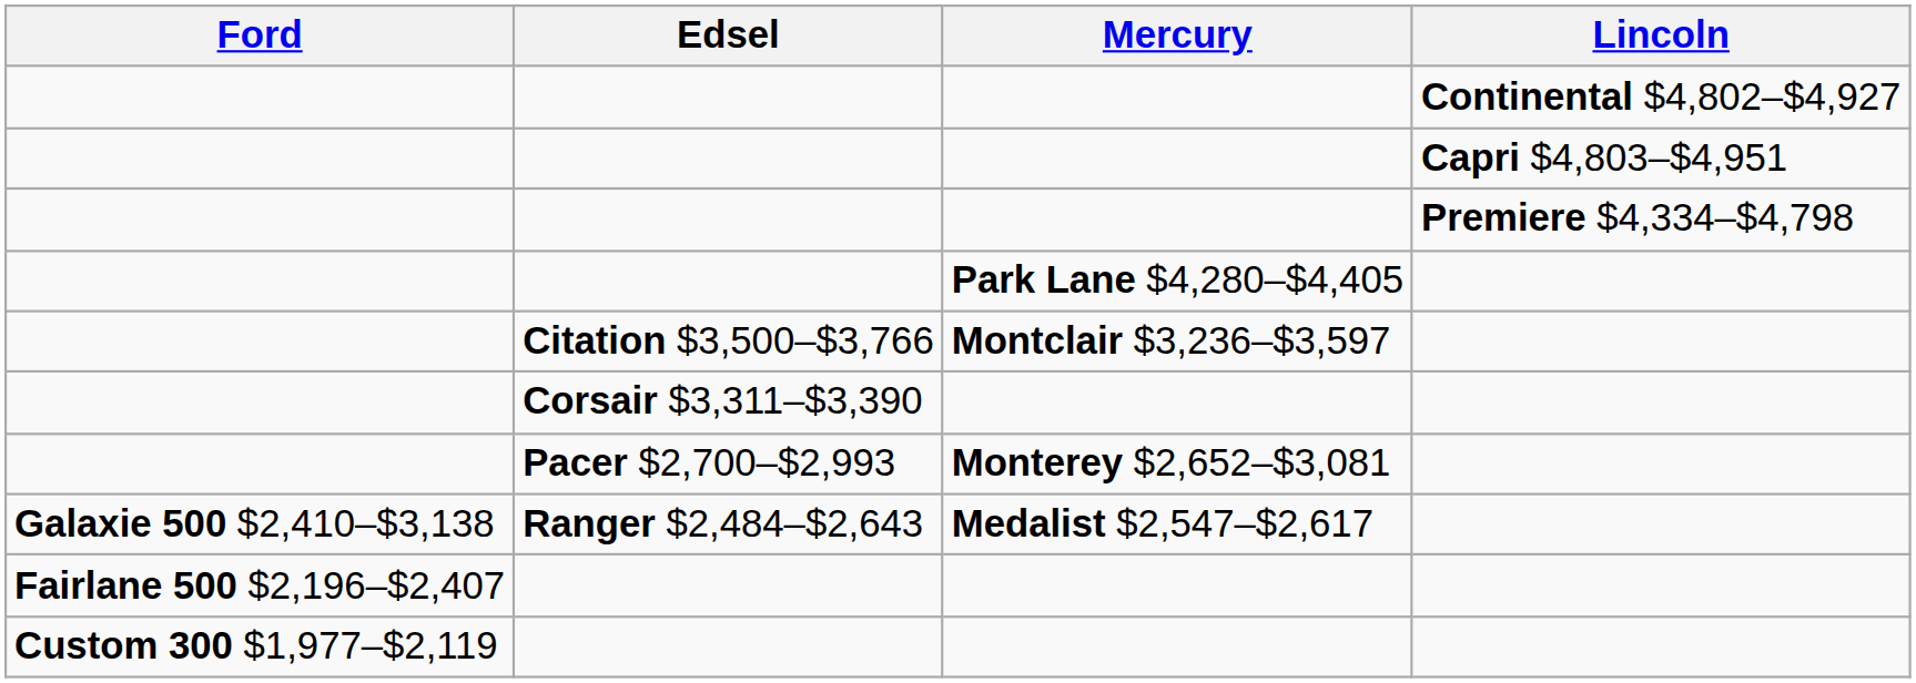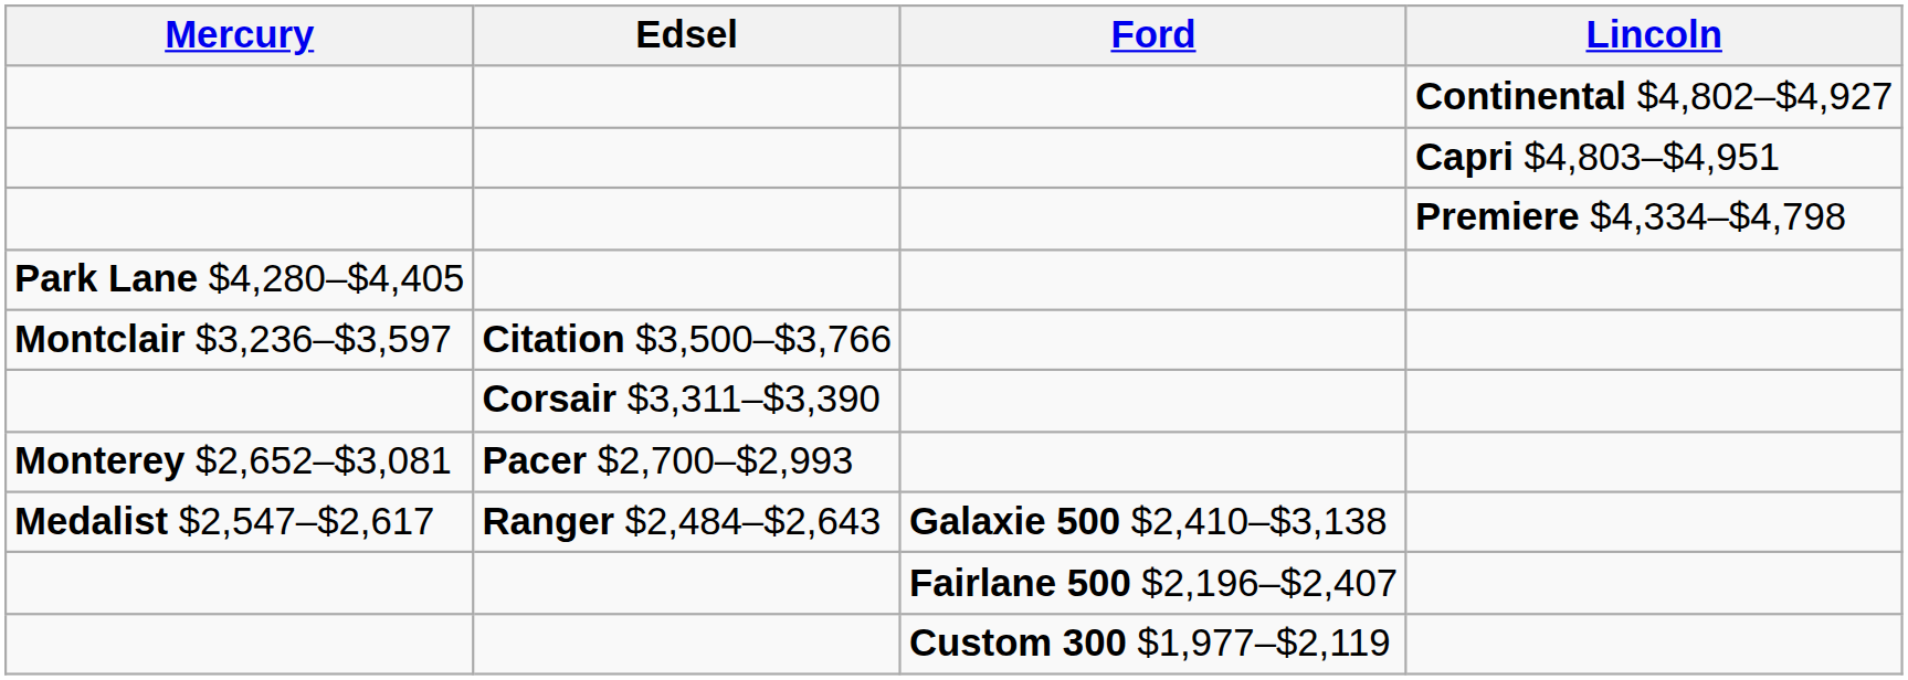 <table class="wikitable">
 <tr>
+<th><a href='#'>Mercury</a></th>
+<th>Edsel</th>
 <th><a href='#'>Ford</a></th>
-<th>Edsel</th>
-<th><a href='#'>Mercury</a></th>
 <th><a href='#'>Lincoln</a></th>
 </tr>
 <tr>
 <td></td>
 <td></td>
 <td></td>
 <td><strong>Continental</strong> $4,802–$4,927</td>
 </tr>
 <tr>
 <td></td>
 <td></td>
 <td></td>
 <td><strong>Capri</strong> $4,803–$4,951</td>
 </tr>
 <tr>
 <td></td>
 <td></td>
 <td></td>
 <td><strong>Premiere</strong> $4,334–$4,798</td>
 </tr>
 <tr>
+<td><strong>Park Lane</strong> $4,280–$4,405</td>
 <td></td>
 <td></td>
-<td><strong>Park Lane</strong> $4,280–$4,405</td>
 <td></td>
 </tr>
 <tr>
+<td><strong>Montclair</strong> $3,236–$3,597</td>
+<td><strong>Citation</strong> $3,500–$3,766</td>
 <td></td>
-<td><strong>Citation</strong> $3,500–$3,766</td>
-<td><strong>Montclair</strong> $3,236–$3,597</td>
 <td></td>
 </tr>
 <tr>
 <td></td>
 <td><strong>Corsair</strong> $3,311–$3,390</td>
 <td></td>
 <td></td>
 </tr>
 <tr>
-<td></td>
+<td><strong>Monterey</strong> $2,652–$3,081</td>
 <td><strong>Pacer</strong> $2,700–$2,993</td>
-<td><strong>Monterey</strong> $2,652–$3,081</td>
-<td></td>
-</tr>
-<tr>
-<td><strong>Galaxie 500</strong> $2,410–$3,138</td>
-<td><strong>Ranger</strong> $2,484–$2,643</td>
-<td><strong>Medalist</strong> $2,547–$2,617</td>
-<td></td>
-</tr>
-<tr>
-<td><strong>Fairlane 500</strong> $2,196–$2,407</td>
-<td></td>
 <td></td>
 <td></td>
 </tr>
 <tr>
-<td><strong>Custom 300</strong> $1,977–$2,119</td>
+<td><strong>Medalist</strong> $2,547–$2,617</td>
+<td><strong>Ranger</strong> $2,484–$2,643</td>
+<td><strong>Galaxie 500</strong> $2,410–$3,138</td>
+<td></td>
+</tr>
+<tr>
 <td></td>
 <td></td>
+<td><strong>Fairlane 500</strong> $2,196–$2,407</td>
+<td></td>
+</tr>
+<tr>
+<td></td>
+<td></td>
+<td><strong>Custom 300</strong> $1,977–$2,119</td>
 <td></td>
 </tr>
 </table>
